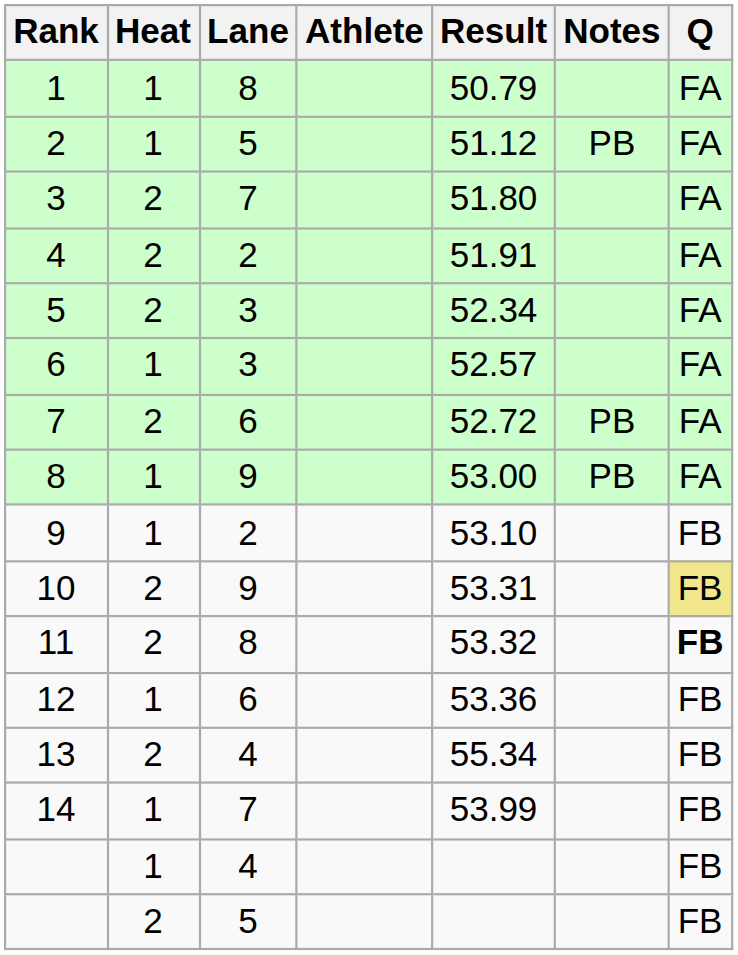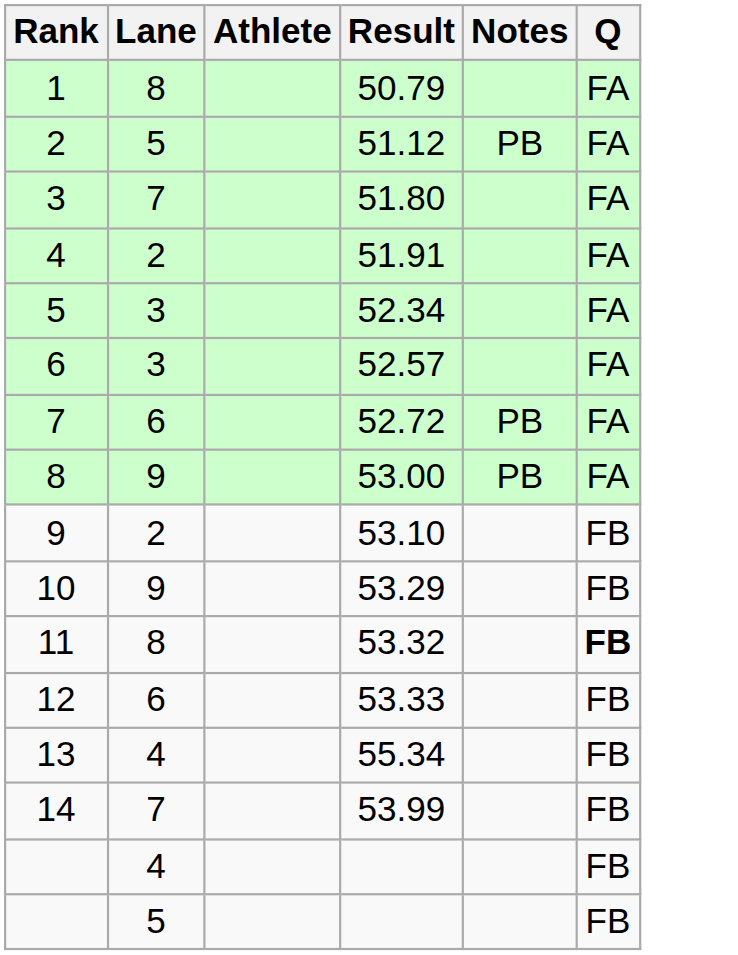 <table class="wikitable sortable" style="text-align:center">
 <tr>
 <th>Rank</th>
-<th>Heat</th>
 <th>Lane</th>
 <th>Athlete</th>
 <th>Result</th>
 <th>Notes</th>
 <th>Q</th>
 </tr>
 <tr bgcolor=ccffcc>
-<td>1</td>
 <td>1</td>
 <td>8</td>
 <td align=left></td>
 <td>50.79</td>
 <td></td>
 <td>FA</td>
 </tr>
 <tr bgcolor=ccffcc>
 <td>2</td>
-<td>1</td>
 <td>5</td>
 <td align=left></td>
 <td>51.12</td>
 <td>PB</td>
 <td>FA</td>
 </tr>
 <tr bgcolor=ccffcc>
 <td>3</td>
-<td>2</td>
 <td>7</td>
 <td align=left></td>
 <td>51.80</td>
 <td></td>
 <td>FA</td>
 </tr>
 <tr bgcolor=ccffcc>
 <td>4</td>
 <td>2</td>
-<td>2</td>
 <td align=left></td>
 <td>51.91</td>
 <td></td>
 <td>FA</td>
 </tr>
 <tr bgcolor=ccffcc>
 <td>5</td>
-<td>2</td>
 <td>3</td>
 <td align=left></td>
 <td>52.34</td>
 <td></td>
 <td>FA</td>
 </tr>
 <tr bgcolor=ccffcc>
 <td>6</td>
-<td>1</td>
 <td>3</td>
 <td align=left></td>
 <td>52.57</td>
 <td></td>
 <td>FA</td>
 </tr>
 <tr bgcolor=ccffcc>
 <td>7</td>
-<td>2</td>
 <td>6</td>
 <td align=left></td>
 <td>52.72</td>
 <td>PB</td>
 <td>FA</td>
 </tr>
 <tr bgcolor=ccffcc>
 <td>8</td>
-<td>1</td>
 <td>9</td>
 <td align=left></td>
 <td>53.00</td>
 <td>PB</td>
 <td>FA</td>
 </tr>
 <tr>
 <td>9</td>
-<td>1</td>
 <td>2</td>
 <td align=left></td>
 <td>53.10</td>
 <td></td>
 <td>FB</td>
 </tr>
 <tr>
 <td>10</td>
-<td>2</td>
 <td>9</td>
 <td align=left></td>
-<td>53.31</td>
+<td>53.29</td>
 <td></td>
-<td style="background: khaki;">FB</td>
+<td>FB</td>
 </tr>
 <tr>
 <td>11</td>
-<td>2</td>
 <td>8</td>
 <td align=left></td>
 <td>53.32</td>
 <td></td>
 <td><strong>FB</strong></td>
 </tr>
 <tr>
 <td>12</td>
-<td>1</td>
 <td>6</td>
 <td align=left></td>
-<td>53.36</td>
+<td>53.33</td>
 <td></td>
 <td>FB</td>
 </tr>
 <tr>
 <td>13</td>
-<td>2</td>
 <td>4</td>
 <td align=left></td>
 <td>55.34</td>
 <td></td>
 <td>FB</td>
 </tr>
 <tr>
 <td>14</td>
-<td>1</td>
 <td>7</td>
 <td align=left></td>
 <td>53.99</td>
 <td></td>
 <td>FB</td>
 </tr>
 <tr>
 <td></td>
-<td>1</td>
 <td>4</td>
 <td align=left></td>
 <td></td>
 <td></td>
 <td>FB</td>
 </tr>
 <tr>
 <td></td>
-<td>2</td>
 <td>5</td>
 <td align=left></td>
 <td></td>
 <td></td>
 <td>FB</td>
 </tr>
 </table>
